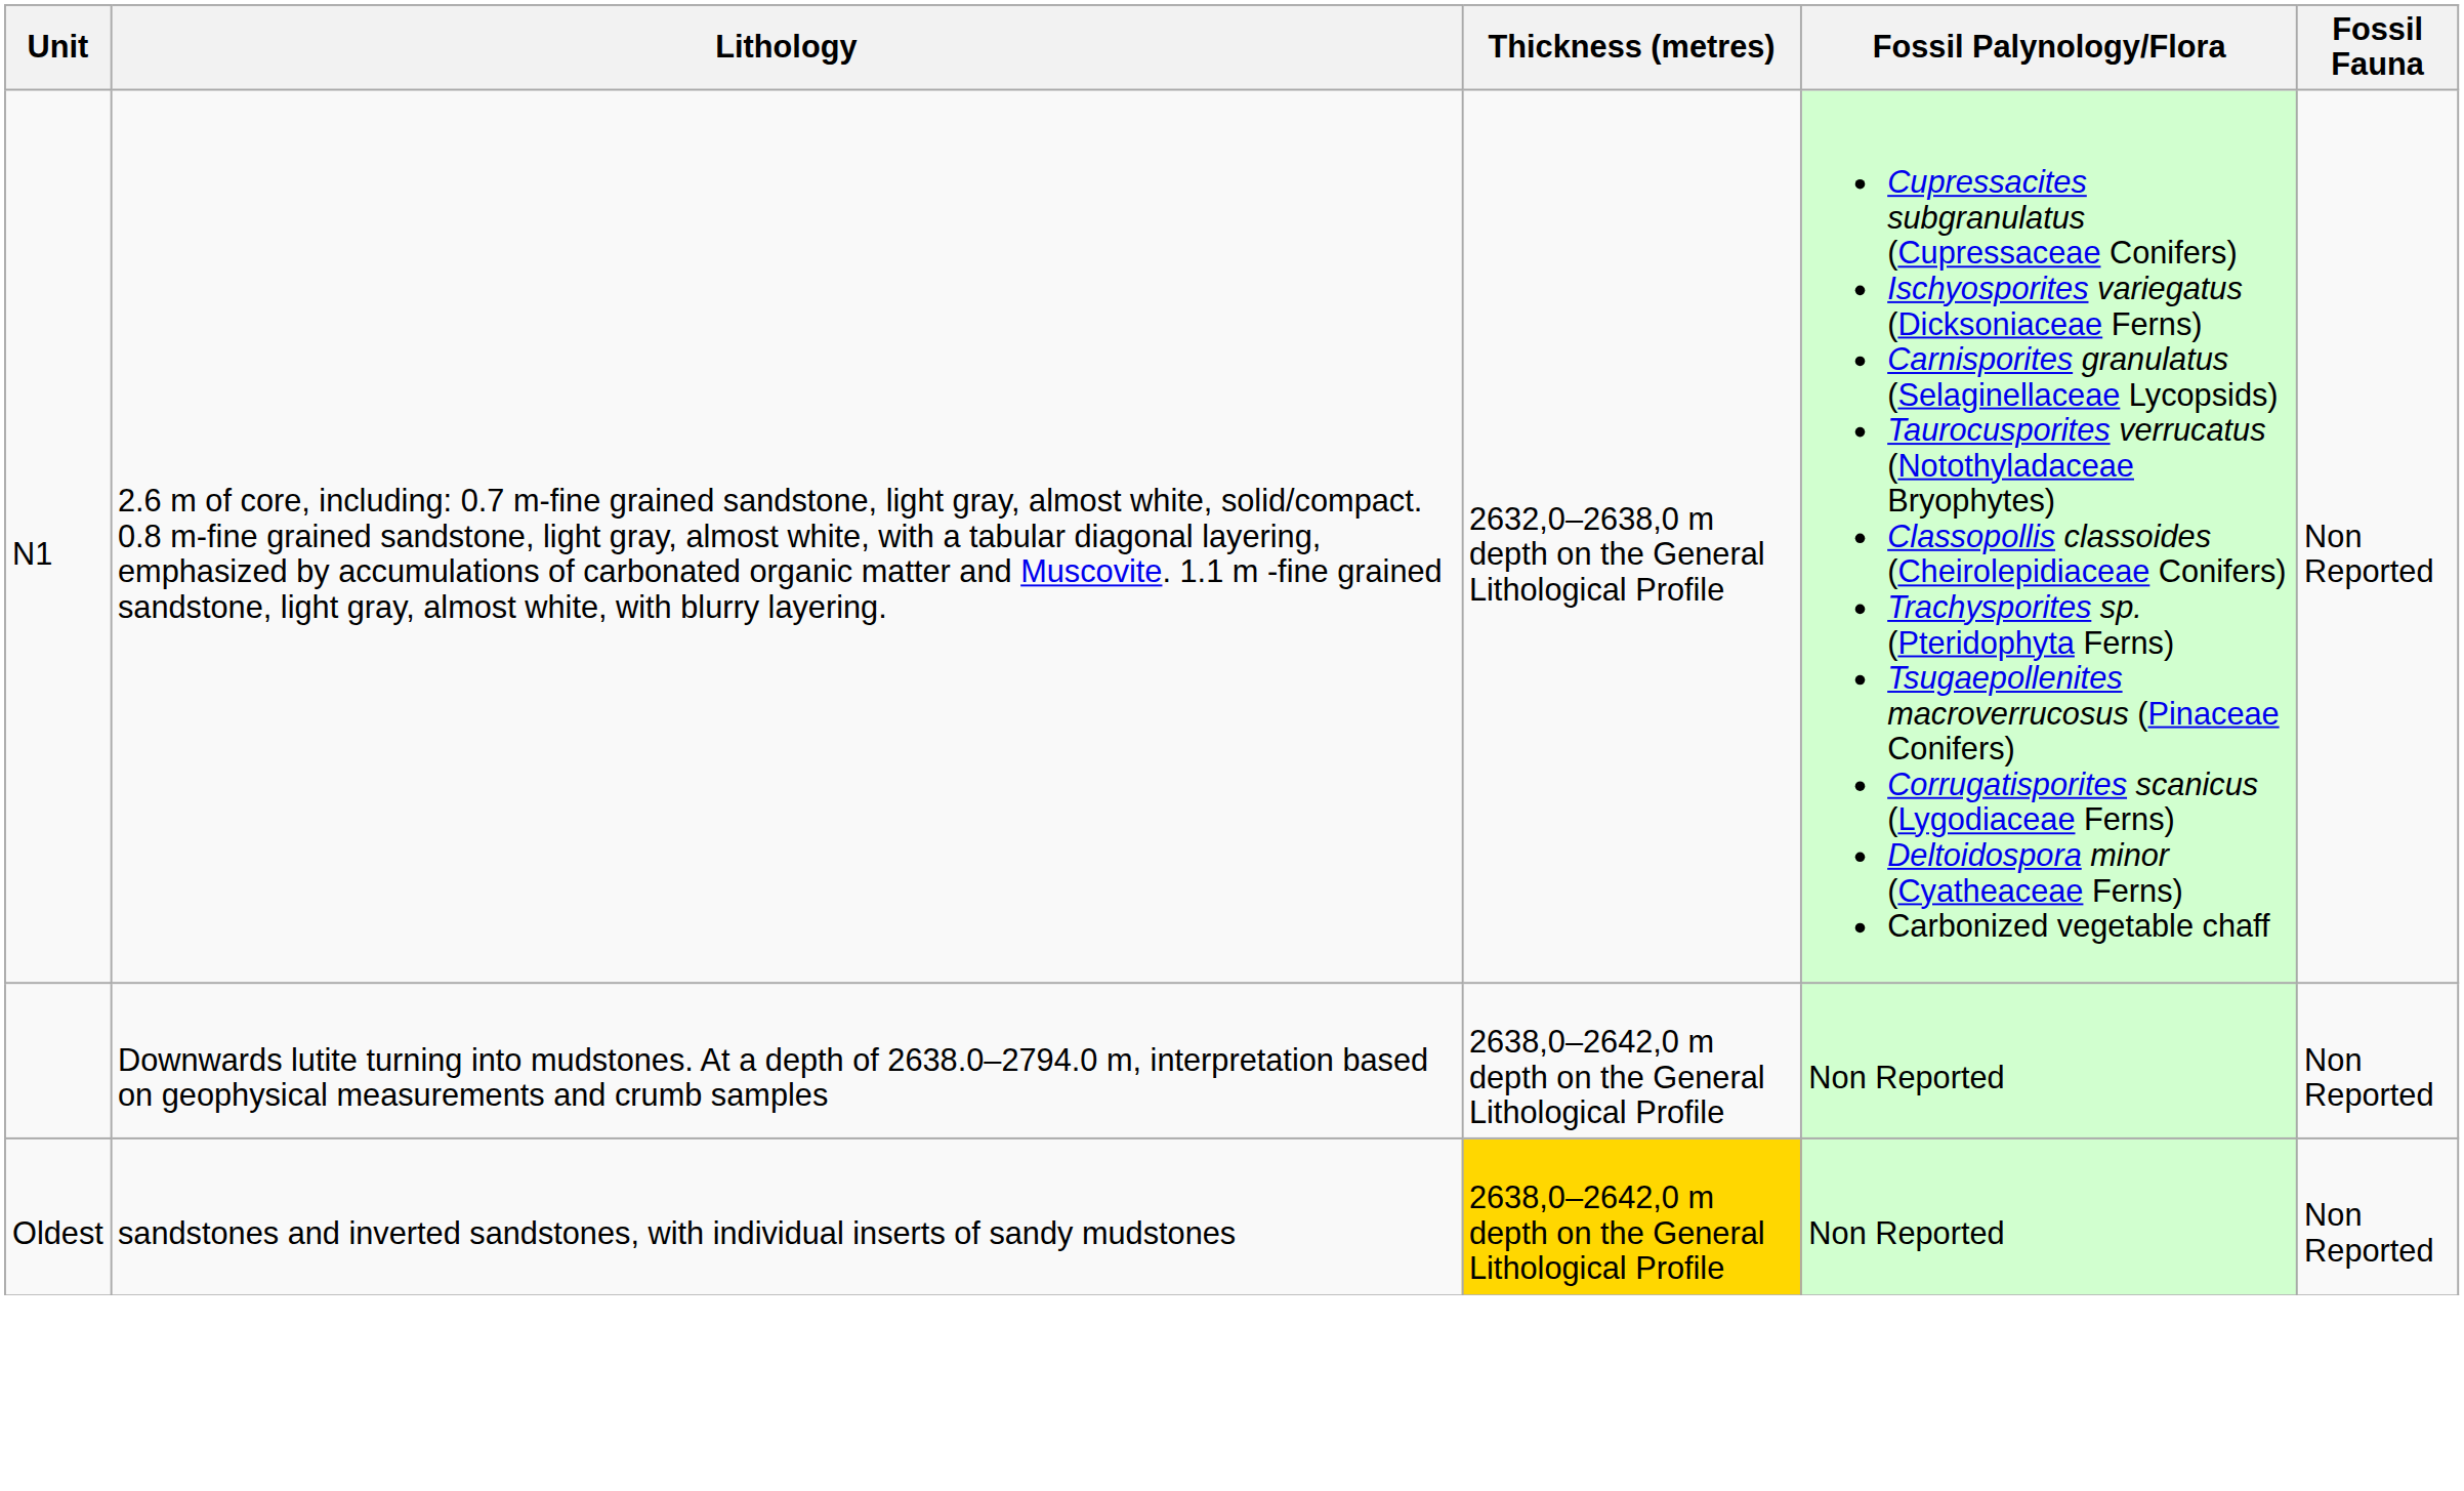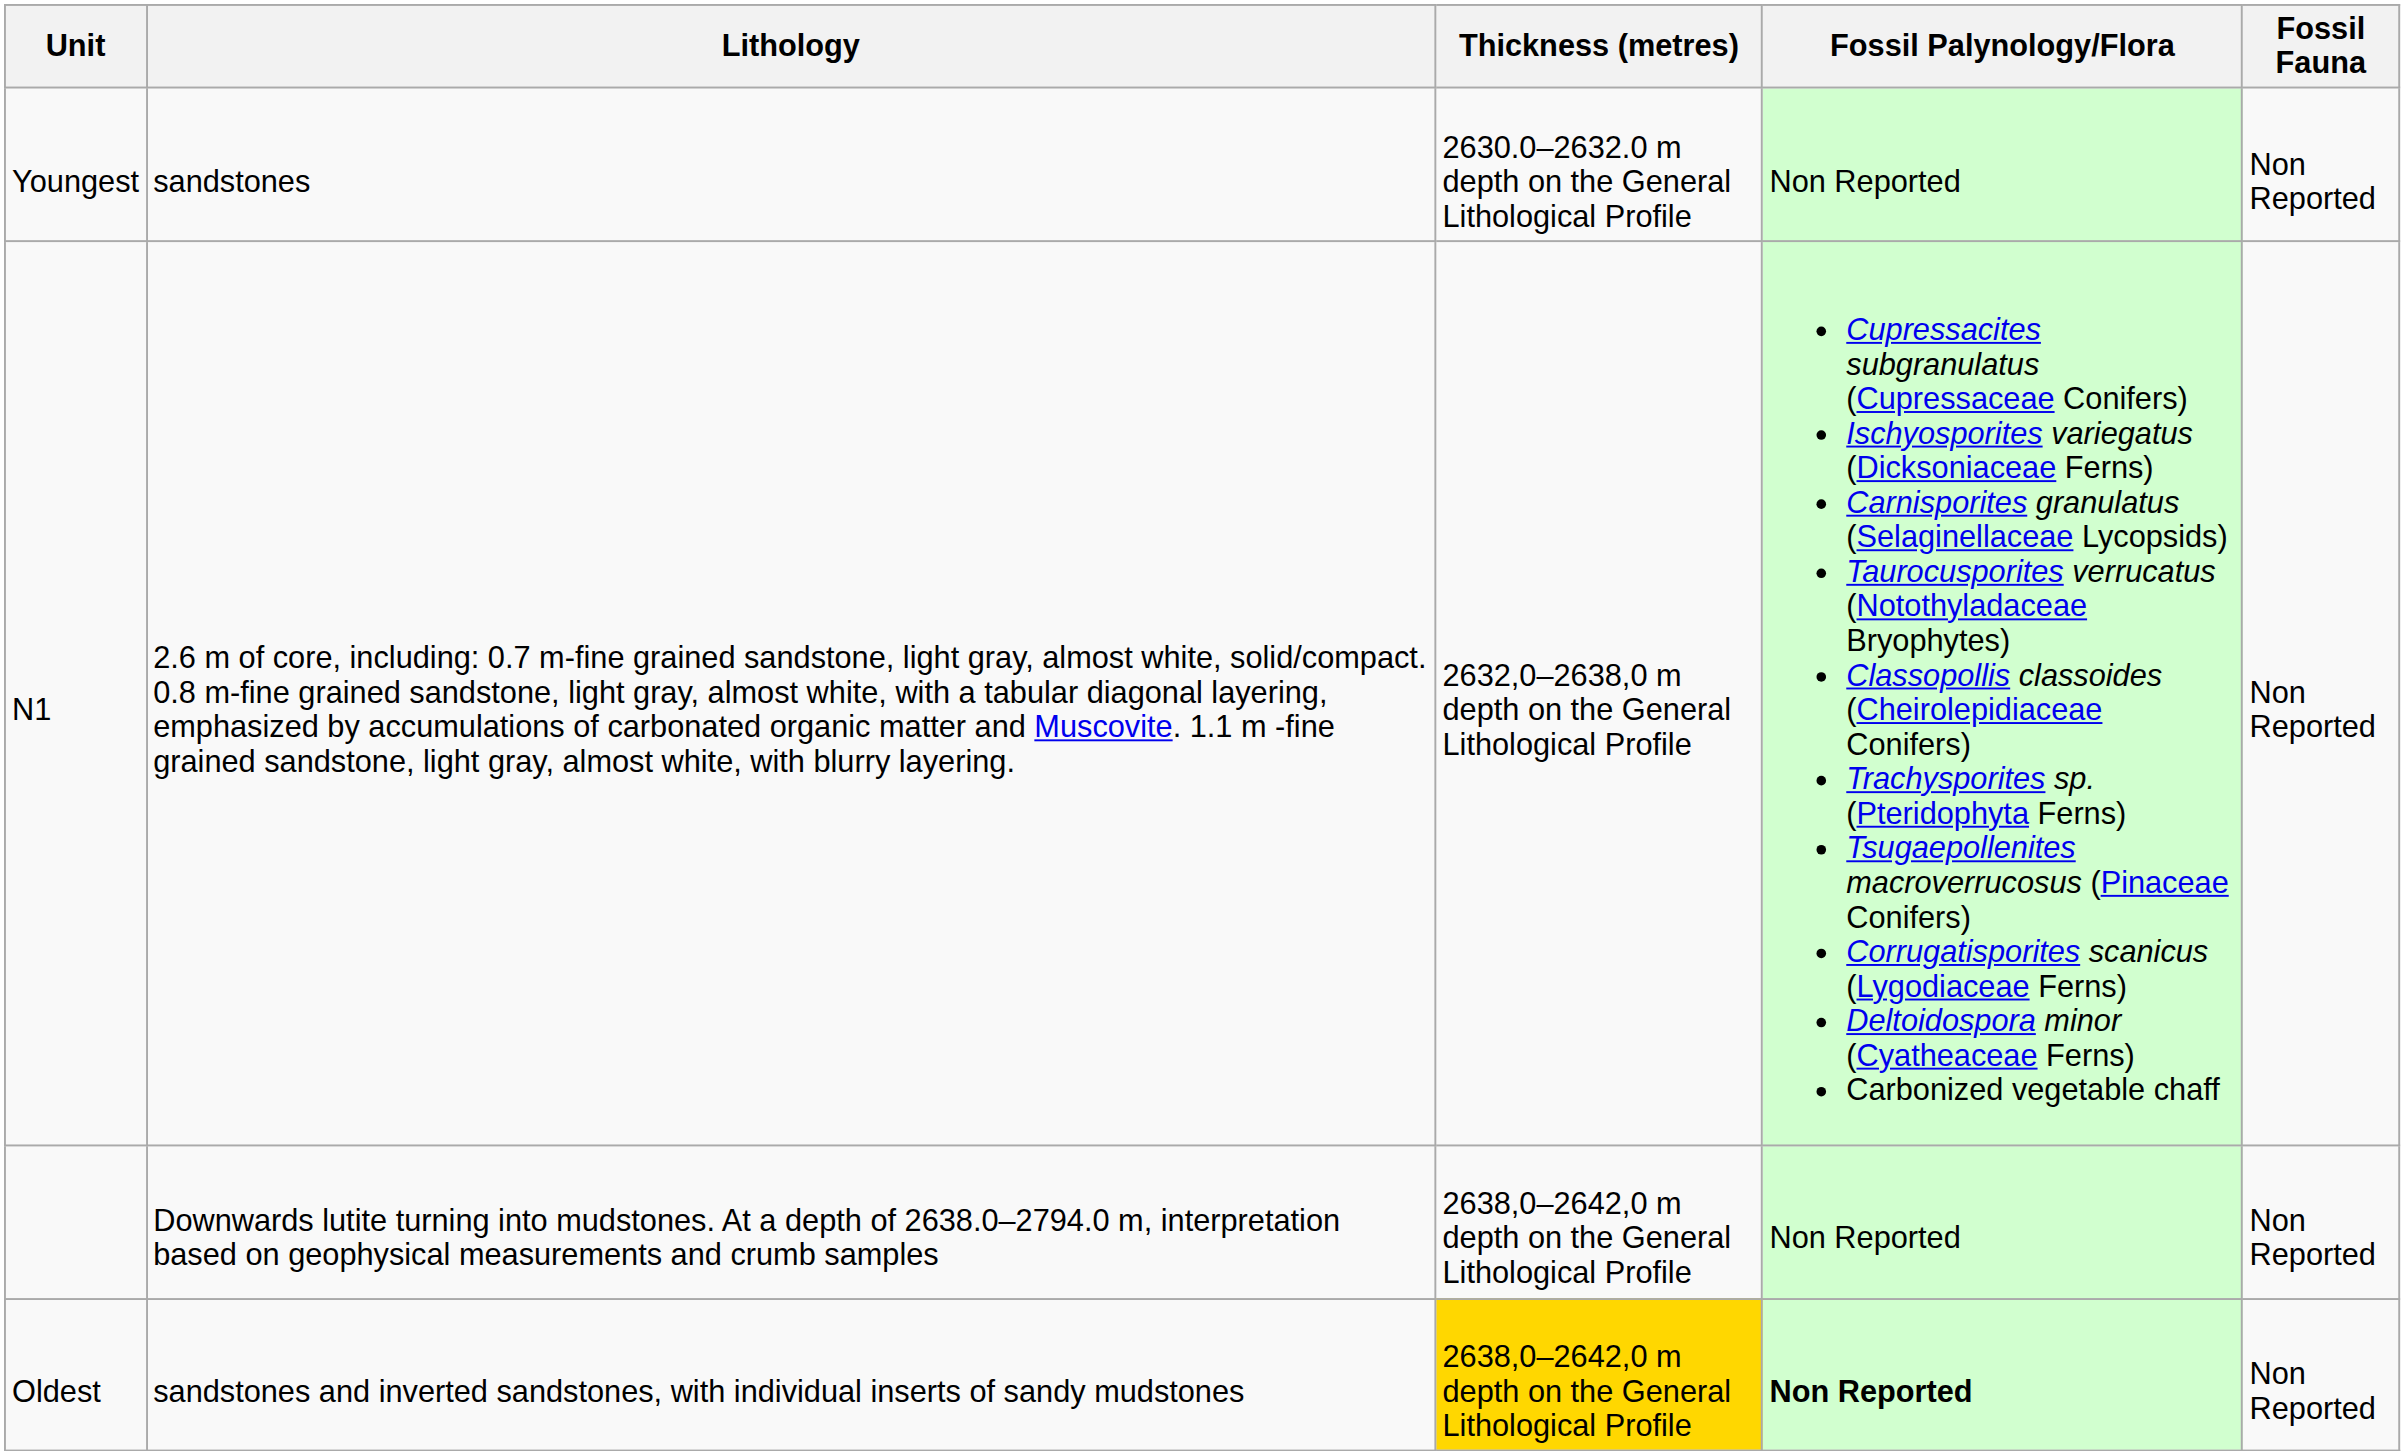 <table class="wikitable">
 <tr>
 <th>Unit</th>
 <th>Lithology</th>
 <th>Thickness (metres)</th>
 <th>Fossil Palynology/Flora</th>
 <th>Fossil Fauna</th>
+</tr>
+<tr>
+<td><br>Youngest</td>
+<td><br>sandstones</td>
+<td><br>2630.0–2632.0 m depth on the General Lithological Profile</td>
+<td style="background:#D1FFCF;"><br>Non Reported</td>
+<td><br>Non Reported</td>
 </tr>
 <tr>
 <td><br>N1</td>
 <td><br>2.6 m of core, including: 0.7 m-fine grained sandstone, light gray, almost white, solid/compact. 0.8 m-fine grained sandstone, light gray, almost white, with a tabular diagonal layering, emphasized by accumulations of carbonated organic matter and <a href='#'>Muscovite</a>. 1.1 m -fine grained sandstone, light gray, almost white, with blurry layering.</td>
 <td><br>2632,0–2638,0 m depth on the General Lithological Profile</td>
 <td style="background:#D1FFCF;"><br><ul><li><em><a href='#'>Cupressacites</a> subgranulatus</em> (<a href='#'>Cupressaceae</a> Conifers)</li><li><em><a href='#'>Ischyosporites</a> variegatus</em> (<a href='#'>Dicksoniaceae</a> Ferns)</li><li><em><a href='#'>Carnisporites</a> granulatus</em> (<a href='#'>Selaginellaceae</a> Lycopsids)</li><li><em><a href='#'>Taurocusporites</a> verrucatus</em> (<a href='#'>Notothyladaceae</a> Bryophytes)</li><li><em><a href='#'>Classopollis</a> classoides</em> (<a href='#'>Cheirolepidiaceae</a> Conifers)</li><li><em><a href='#'>Trachysporites</a> sp.</em> (<a href='#'>Pteridophyta</a> Ferns)</li><li><em><a href='#'>Tsugaepollenites</a> macroverrucosus</em> (<a href='#'>Pinaceae</a> Conifers)</li><li><em><a href='#'>Corrugatisporites</a> scanicus</em> (<a href='#'>Lygodiaceae</a> Ferns)</li><li><em><a href='#'>Deltoidospora</a> minor</em> (<a href='#'>Cyatheaceae</a> Ferns)</li><li>Carbonized vegetable chaff</li></ul></td>
 <td><br>Non Reported</td>
 </tr>
 <tr>
 <td><br></td>
 <td><br>Downwards lutite turning into mudstones. At a depth of 2638.0–2794.0 m, interpretation based on geophysical measurements and crumb samples</td>
 <td><br>2638,0–2642,0 m depth on the General Lithological Profile</td>
 <td style="background:#D1FFCF;"><br>Non Reported</td>
 <td><br>Non Reported</td>
 </tr>
 <tr>
 <td><br>Oldest</td>
 <td><br>sandstones and inverted sandstones, with individual inserts of sandy mudstones</td>
 <td style="background: gold;"><br>2638,0–2642,0 m depth on the General Lithological Profile</td>
-<td style="background:#D1FFCF;"><br>Non Reported</td>
+<td style="background:#D1FFCF;"><strong><br>Non Reported</strong></td>
 <td><br>Non Reported</td>
 </tr>
 <tr>
 </tr>
 </table>
